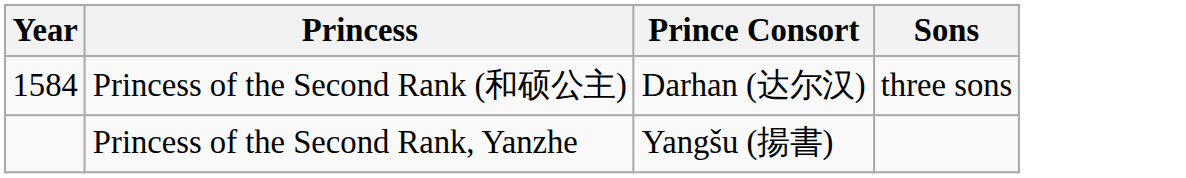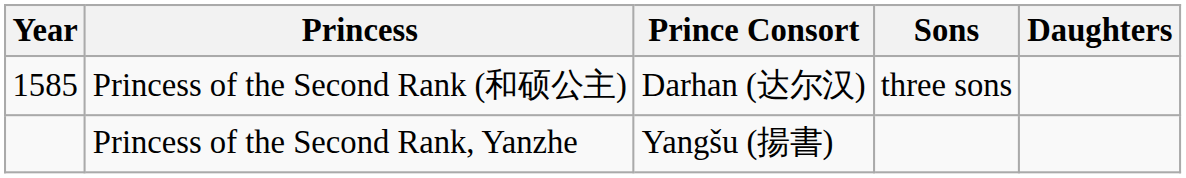 <table class="wikitable">
 <tr>
 <th>Year</th>
 <th>Princess</th>
 <th>Prince Consort</th>
 <th>Sons</th>
+<th>Daughters</th>
 </tr>
 <tr>
-<td>1584</td>
+<td>1585</td>
 <td>Princess of the Second Rank (和硕公主)</td>
 <td>Darhan (达尔汉)</td>
 <td>three sons</td>
+<td></td>
 </tr>
 <tr>
 <td></td>
 <td>Princess of the Second Rank, Yanzhe</td>
 <td>Yangšu (揚書)</td>
 <td></td>
+<td></td>
 </tr>
 </table>
